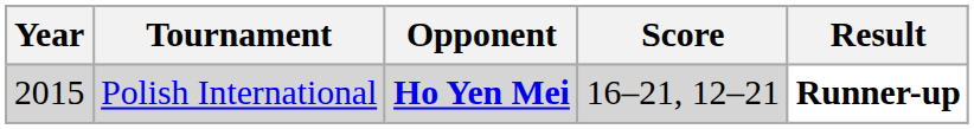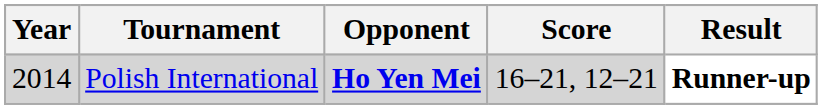 <table class="sortable wikitable" style="font-size: 90%;">
 <tr>
 <th>Year</th>
 <th>Tournament</th>
 <th>Opponent</th>
 <th>Score</th>
 <th>Result</th>
 </tr>
 <tr style="background:#D5D5D5">
-<td align="center">2015</td>
+<td align="center">2014</td>
 <td align="left"><a href='#'>Polish International</a></td>
 <td align="left"><strong> <a href='#'>Ho Yen Mei</a></strong></td>
 <td align="left">16–21, 12–21</td>
 <td style="text-align:left; background:white"> <strong>Runner-up</strong></td>
 </tr>
 </table>
